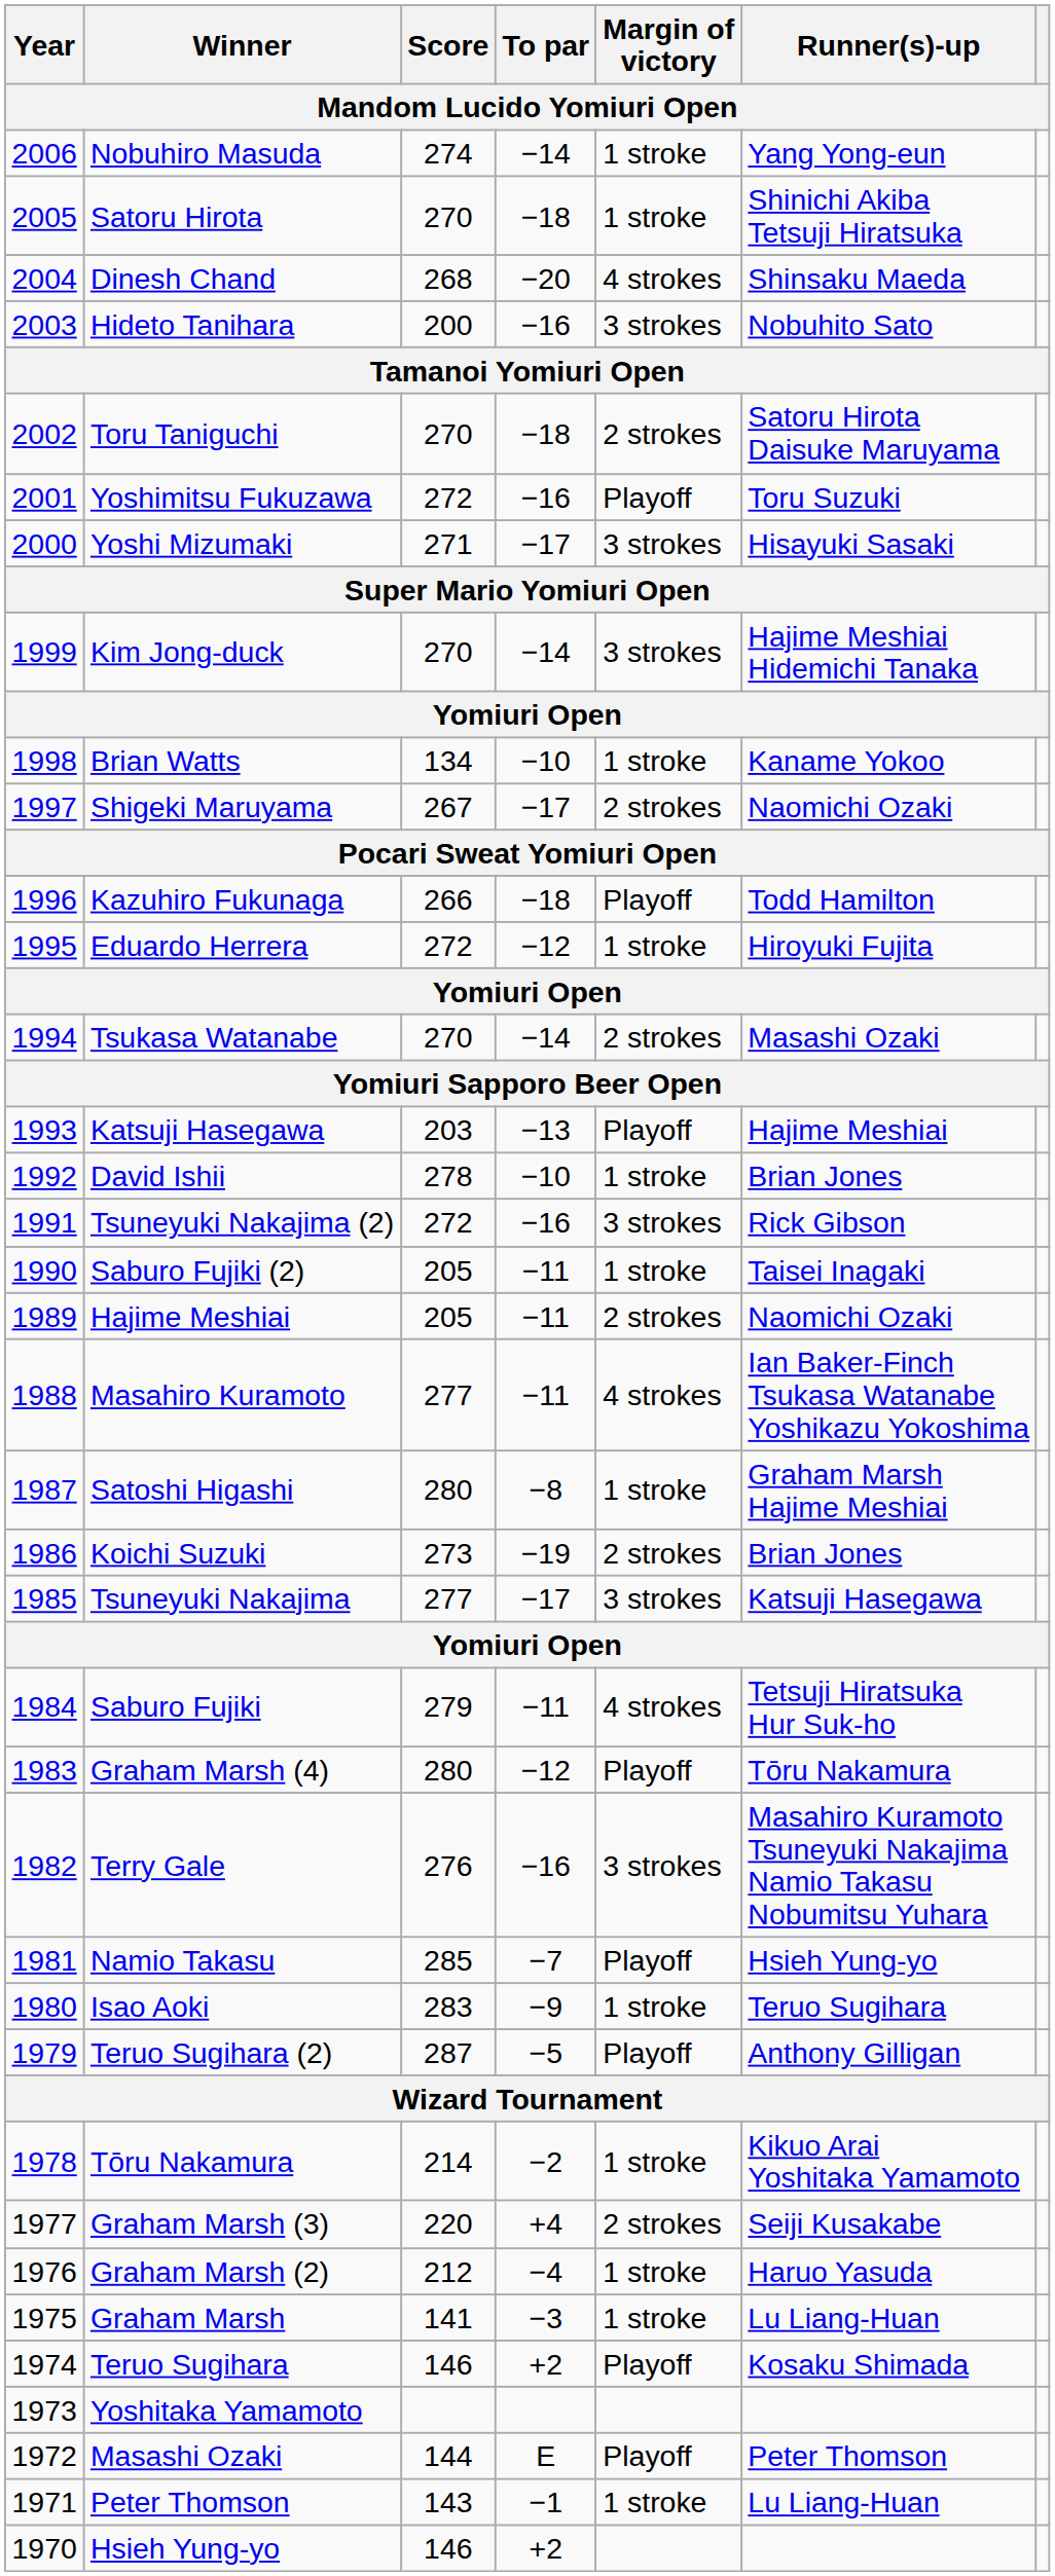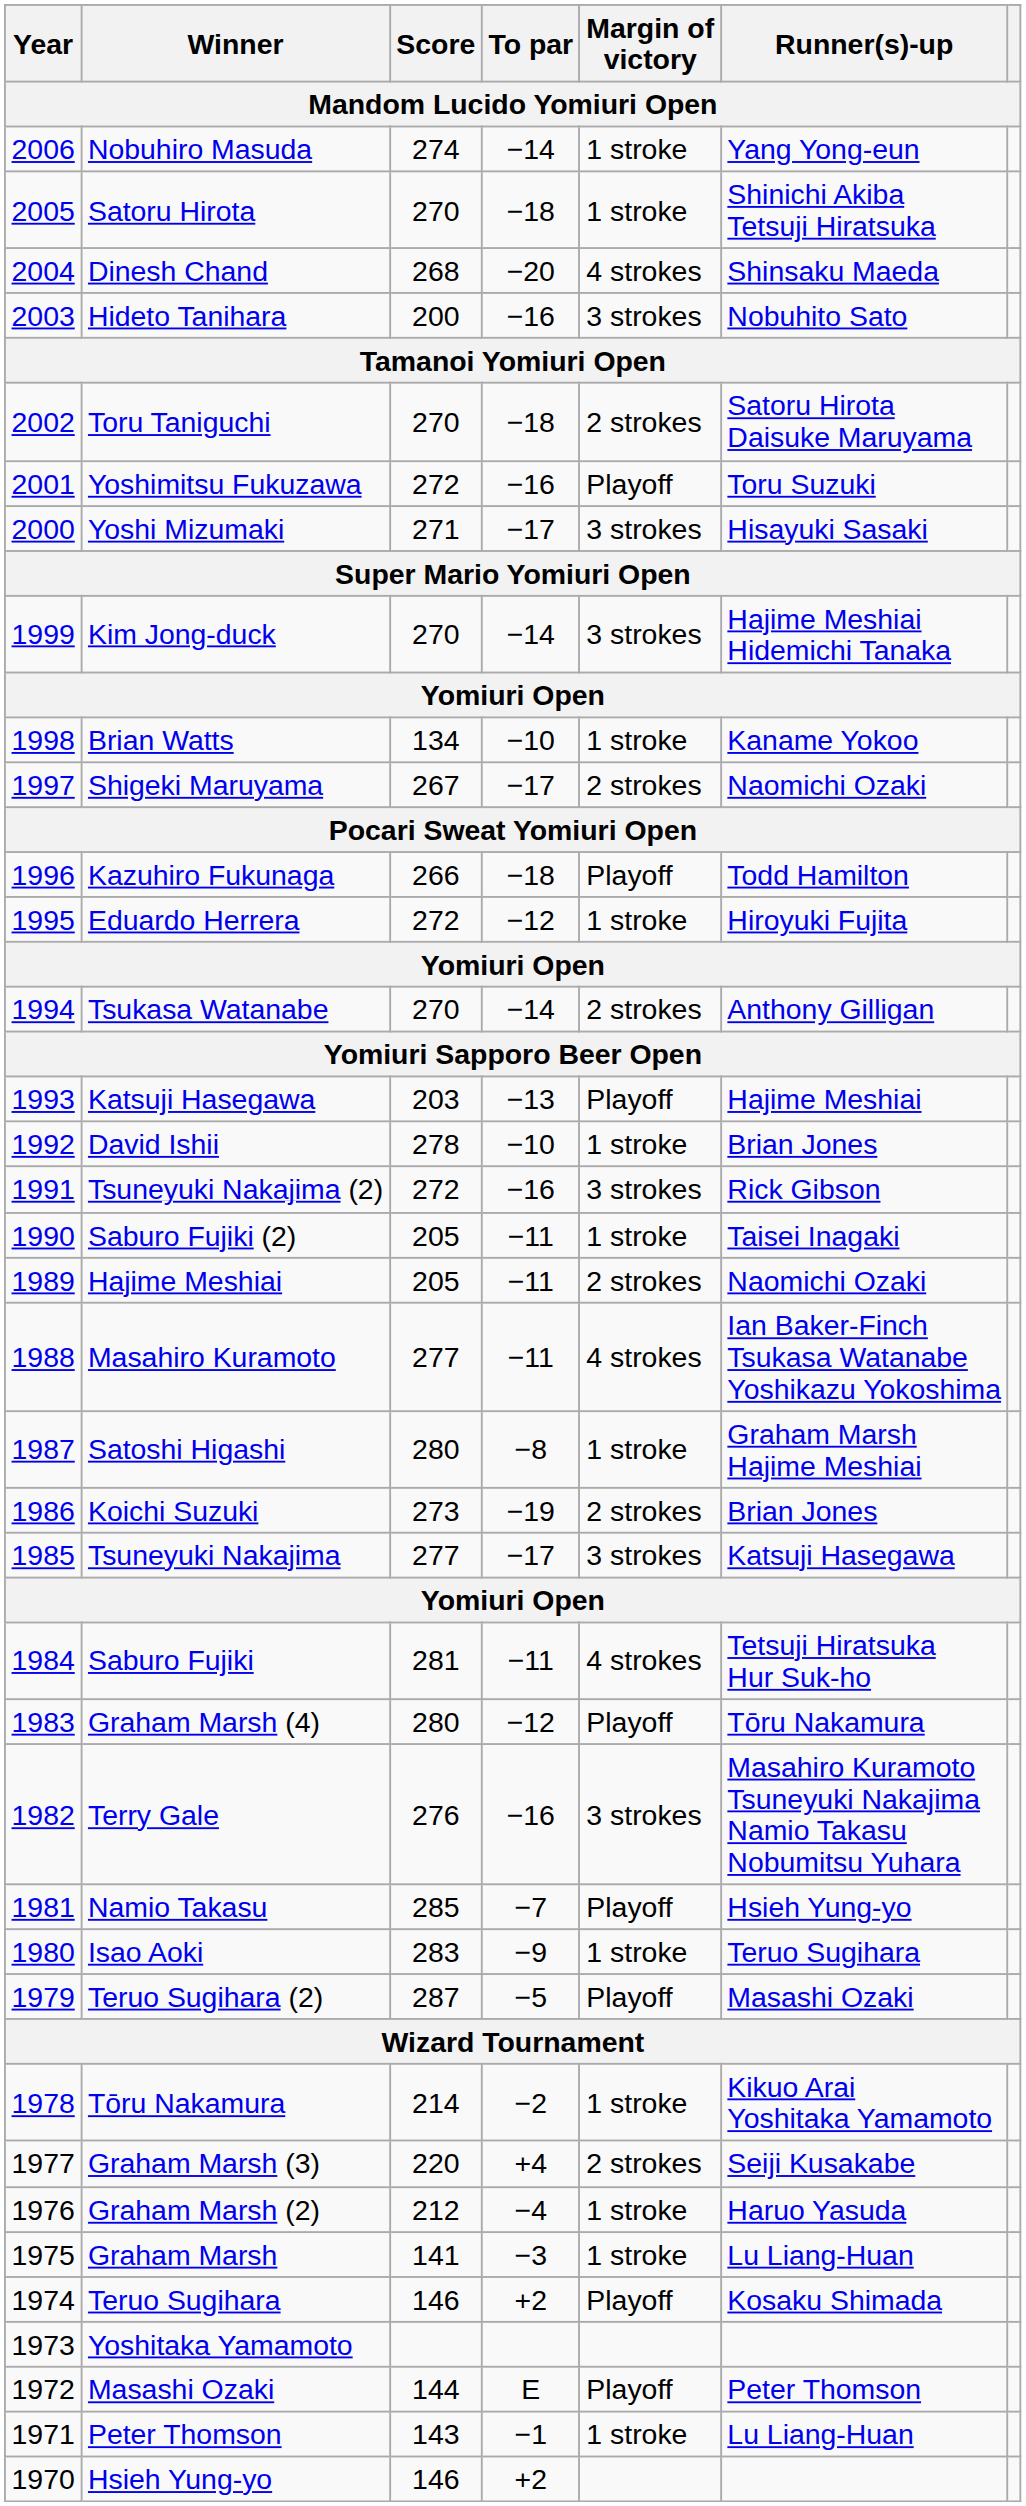 <table class=wikitable style="font-size:95%">
 <tr>
 <th>Year</th>
 <th>Winner</th>
 <th>Score</th>
 <th>To par</th>
 <th>Margin of<br>victory</th>
 <th>Runner(s)-up</th>
 <th></th>
 </tr>
 <tr>
 <th colspan=7>Mandom Lucido Yomiuri Open</th>
 </tr>
 <tr>
 <td><a href='#'>2006</a></td>
 <td> <a href='#'>Nobuhiro Masuda</a></td>
 <td align=center>274</td>
 <td align=center>−14</td>
 <td>1 stroke</td>
 <td> <a href='#'>Yang Yong-eun</a></td>
 <td></td>
 </tr>
 <tr>
 <td><a href='#'>2005</a></td>
 <td> <a href='#'>Satoru Hirota</a></td>
 <td align=center>270</td>
 <td align=center>−18</td>
 <td>1 stroke</td>
 <td> <a href='#'>Shinichi Akiba</a><br> <a href='#'>Tetsuji Hiratsuka</a></td>
 <td></td>
 </tr>
 <tr>
 <td><a href='#'>2004</a></td>
 <td> <a href='#'>Dinesh Chand</a></td>
 <td align=center>268</td>
 <td align=center>−20</td>
 <td>4 strokes</td>
 <td> <a href='#'>Shinsaku Maeda</a></td>
 <td></td>
 </tr>
 <tr>
 <td><a href='#'>2003</a></td>
 <td> <a href='#'>Hideto Tanihara</a></td>
 <td align=center>200</td>
 <td align=center>−16</td>
 <td>3 strokes</td>
 <td> <a href='#'>Nobuhito Sato</a></td>
 <td></td>
 </tr>
 <tr>
 <th colspan=7>Tamanoi Yomiuri Open</th>
 </tr>
 <tr>
 <td><a href='#'>2002</a></td>
 <td> <a href='#'>Toru Taniguchi</a></td>
 <td align=center>270</td>
 <td align=center>−18</td>
 <td>2 strokes</td>
 <td> <a href='#'>Satoru Hirota</a><br> <a href='#'>Daisuke Maruyama</a></td>
 <td></td>
 </tr>
 <tr>
 <td><a href='#'>2001</a></td>
 <td> <a href='#'>Yoshimitsu Fukuzawa</a></td>
 <td align=center>272</td>
 <td align=center>−16</td>
 <td>Playoff</td>
 <td> <a href='#'>Toru Suzuki</a></td>
 <td></td>
 </tr>
 <tr>
 <td><a href='#'>2000</a></td>
 <td> <a href='#'>Yoshi Mizumaki</a></td>
 <td align=center>271</td>
 <td align=center>−17</td>
 <td>3 strokes</td>
 <td> <a href='#'>Hisayuki Sasaki</a></td>
 <td></td>
 </tr>
 <tr>
 <th colspan=7>Super Mario Yomiuri Open</th>
 </tr>
 <tr>
 <td><a href='#'>1999</a></td>
 <td> <a href='#'>Kim Jong-duck</a></td>
 <td align=center>270</td>
 <td align=center>−14</td>
 <td>3 strokes</td>
 <td> <a href='#'>Hajime Meshiai</a><br> <a href='#'>Hidemichi Tanaka</a></td>
 <td></td>
 </tr>
 <tr>
 <th colspan=7>Yomiuri Open</th>
 </tr>
 <tr>
 <td><a href='#'>1998</a></td>
 <td> <a href='#'>Brian Watts</a></td>
 <td align=center>134</td>
 <td align=center>−10</td>
 <td>1 stroke</td>
 <td> <a href='#'>Kaname Yokoo</a></td>
 <td></td>
 </tr>
 <tr>
 <td><a href='#'>1997</a></td>
 <td> <a href='#'>Shigeki Maruyama</a></td>
 <td align=center>267</td>
 <td align=center>−17</td>
 <td>2 strokes</td>
 <td> <a href='#'>Naomichi Ozaki</a></td>
 <td></td>
 </tr>
 <tr>
 <th colspan=7>Pocari Sweat Yomiuri Open</th>
 </tr>
 <tr>
 <td><a href='#'>1996</a></td>
 <td> <a href='#'>Kazuhiro Fukunaga</a></td>
 <td align=center>266</td>
 <td align=center>−18</td>
 <td>Playoff</td>
 <td> <a href='#'>Todd Hamilton</a></td>
 <td></td>
 </tr>
 <tr>
 <td><a href='#'>1995</a></td>
 <td> <a href='#'>Eduardo Herrera</a></td>
 <td align=center>272</td>
 <td align=center>−12</td>
 <td>1 stroke</td>
 <td> <a href='#'>Hiroyuki Fujita</a></td>
 <td></td>
 </tr>
 <tr>
 <th colspan=7>Yomiuri Open</th>
 </tr>
 <tr>
 <td><a href='#'>1994</a></td>
 <td> <a href='#'>Tsukasa Watanabe</a></td>
 <td align=center>270</td>
 <td align=center>−14</td>
 <td>2 strokes</td>
-<td> <a href='#'>Masashi Ozaki</a></td>
+<td> <a href='#'>Anthony Gilligan</a></td>
 <td></td>
 </tr>
 <tr>
 <th colspan=7>Yomiuri Sapporo Beer Open</th>
 </tr>
 <tr>
 <td><a href='#'>1993</a></td>
 <td> <a href='#'>Katsuji Hasegawa</a></td>
 <td align=center>203</td>
 <td align=center>−13</td>
 <td>Playoff</td>
 <td> <a href='#'>Hajime Meshiai</a></td>
 <td></td>
 </tr>
 <tr>
 <td><a href='#'>1992</a></td>
 <td> <a href='#'>David Ishii</a></td>
 <td align=center>278</td>
 <td align=center>−10</td>
 <td>1 stroke</td>
 <td> <a href='#'>Brian Jones</a></td>
 <td></td>
 </tr>
 <tr>
 <td><a href='#'>1991</a></td>
 <td> <a href='#'>Tsuneyuki Nakajima</a> (2)</td>
 <td align=center>272</td>
 <td align=center>−16</td>
 <td>3 strokes</td>
 <td> <a href='#'>Rick Gibson</a></td>
 <td></td>
 </tr>
 <tr>
 <td><a href='#'>1990</a></td>
 <td> <a href='#'>Saburo Fujiki</a> (2)</td>
 <td align=center>205</td>
 <td align=center>−11</td>
 <td>1 stroke</td>
 <td> <a href='#'>Taisei Inagaki</a></td>
 <td></td>
 </tr>
 <tr>
 <td><a href='#'>1989</a></td>
 <td> <a href='#'>Hajime Meshiai</a></td>
 <td align=center>205</td>
 <td align=center>−11</td>
 <td>2 strokes</td>
 <td> <a href='#'>Naomichi Ozaki</a></td>
 <td></td>
 </tr>
 <tr>
 <td><a href='#'>1988</a></td>
 <td> <a href='#'>Masahiro Kuramoto</a></td>
 <td align=center>277</td>
 <td align=center>−11</td>
 <td>4 strokes</td>
 <td> <a href='#'>Ian Baker-Finch</a><br> <a href='#'>Tsukasa Watanabe</a><br> <a href='#'>Yoshikazu Yokoshima</a></td>
 <td></td>
 </tr>
 <tr>
 <td><a href='#'>1987</a></td>
 <td> <a href='#'>Satoshi Higashi</a></td>
 <td align=center>280</td>
 <td align=center>−8</td>
 <td>1 stroke</td>
 <td> <a href='#'>Graham Marsh</a><br> <a href='#'>Hajime Meshiai</a></td>
 <td></td>
 </tr>
 <tr>
 <td><a href='#'>1986</a></td>
 <td> <a href='#'>Koichi Suzuki</a></td>
 <td align=center>273</td>
 <td align=center>−19</td>
 <td>2 strokes</td>
 <td> <a href='#'>Brian Jones</a></td>
 <td></td>
 </tr>
 <tr>
 <td><a href='#'>1985</a></td>
 <td> <a href='#'>Tsuneyuki Nakajima</a></td>
 <td align=center>277</td>
 <td align=center>−17</td>
 <td>3 strokes</td>
 <td> <a href='#'>Katsuji Hasegawa</a></td>
 <td></td>
 </tr>
 <tr>
 <th colspan=7>Yomiuri Open</th>
 </tr>
 <tr>
 <td><a href='#'>1984</a></td>
 <td> <a href='#'>Saburo Fujiki</a></td>
-<td align=center>279</td>
+<td align=center>281</td>
 <td align=center>−11</td>
 <td>4 strokes</td>
 <td> <a href='#'>Tetsuji Hiratsuka</a><br> <a href='#'>Hur Suk-ho</a></td>
 <td></td>
 </tr>
 <tr>
 <td><a href='#'>1983</a></td>
 <td> <a href='#'>Graham Marsh</a> (4)</td>
 <td align=center>280</td>
 <td align=center>−12</td>
 <td>Playoff</td>
 <td> <a href='#'>Tōru Nakamura</a></td>
 <td></td>
 </tr>
 <tr>
 <td><a href='#'>1982</a></td>
 <td> <a href='#'>Terry Gale</a></td>
 <td align=center>276</td>
 <td align=center>−16</td>
 <td>3 strokes</td>
 <td> <a href='#'>Masahiro Kuramoto</a><br> <a href='#'>Tsuneyuki Nakajima</a><br> <a href='#'>Namio Takasu</a><br> <a href='#'>Nobumitsu Yuhara</a></td>
 <td></td>
 </tr>
 <tr>
 <td><a href='#'>1981</a></td>
 <td> <a href='#'>Namio Takasu</a></td>
 <td align=center>285</td>
 <td align=center>−7</td>
 <td>Playoff</td>
 <td> <a href='#'>Hsieh Yung-yo</a></td>
 <td></td>
 </tr>
 <tr>
 <td><a href='#'>1980</a></td>
 <td> <a href='#'>Isao Aoki</a></td>
 <td align=center>283</td>
 <td align=center>−9</td>
 <td>1 stroke</td>
 <td> <a href='#'>Teruo Sugihara</a></td>
 <td></td>
 </tr>
 <tr>
 <td><a href='#'>1979</a></td>
 <td> <a href='#'>Teruo Sugihara</a> (2)</td>
 <td align=center>287</td>
 <td align=center>−5</td>
 <td>Playoff</td>
-<td> <a href='#'>Anthony Gilligan</a></td>
+<td> <a href='#'>Masashi Ozaki</a></td>
 <td></td>
 </tr>
 <tr>
 <th colspan=7>Wizard Tournament</th>
 </tr>
 <tr>
 <td><a href='#'>1978</a></td>
 <td> <a href='#'>Tōru Nakamura</a></td>
 <td align=center>214</td>
 <td align=center>−2</td>
 <td>1 stroke</td>
 <td> <a href='#'>Kikuo Arai</a><br> <a href='#'>Yoshitaka Yamamoto</a></td>
 <td></td>
 </tr>
 <tr>
 <td>1977</td>
 <td> <a href='#'>Graham Marsh</a> (3)</td>
 <td align=center>220</td>
 <td align=center>+4</td>
 <td>2 strokes</td>
 <td> <a href='#'>Seiji Kusakabe</a></td>
 <td></td>
 </tr>
 <tr>
 <td>1976</td>
 <td> <a href='#'>Graham Marsh</a> (2)</td>
 <td align=center>212</td>
 <td align=center>−4</td>
 <td>1 stroke</td>
 <td> <a href='#'>Haruo Yasuda</a></td>
 <td></td>
 </tr>
 <tr>
 <td>1975</td>
 <td> <a href='#'>Graham Marsh</a></td>
 <td align=center>141</td>
 <td align=center>−3</td>
 <td>1 stroke</td>
 <td> <a href='#'>Lu Liang-Huan</a></td>
 <td></td>
 </tr>
 <tr>
 <td>1974</td>
 <td> <a href='#'>Teruo Sugihara</a></td>
 <td align=center>146</td>
 <td align=center>+2</td>
 <td>Playoff</td>
 <td> <a href='#'>Kosaku Shimada</a></td>
 <td></td>
 </tr>
 <tr>
 <td>1973</td>
 <td> <a href='#'>Yoshitaka Yamamoto</a></td>
 <td align=center></td>
 <td align=center></td>
 <td></td>
 <td></td>
 <td></td>
 </tr>
 <tr>
 <td>1972</td>
 <td> <a href='#'>Masashi Ozaki</a></td>
 <td align=center>144</td>
 <td align=center>E</td>
 <td>Playoff</td>
 <td> <a href='#'>Peter Thomson</a></td>
 <td></td>
 </tr>
 <tr>
 <td>1971</td>
 <td> <a href='#'>Peter Thomson</a></td>
 <td align=center>143</td>
 <td align=center>−1</td>
 <td>1 stroke</td>
 <td> <a href='#'>Lu Liang-Huan</a></td>
 <td></td>
 </tr>
 <tr>
 <td>1970</td>
 <td> <a href='#'>Hsieh Yung-yo</a></td>
 <td align=center>146</td>
 <td align=center>+2</td>
 <td></td>
 <td></td>
 <td></td>
 </tr>
 </table>
